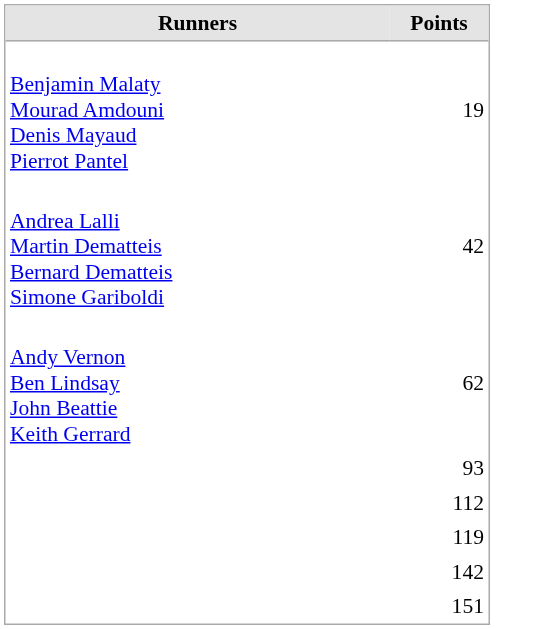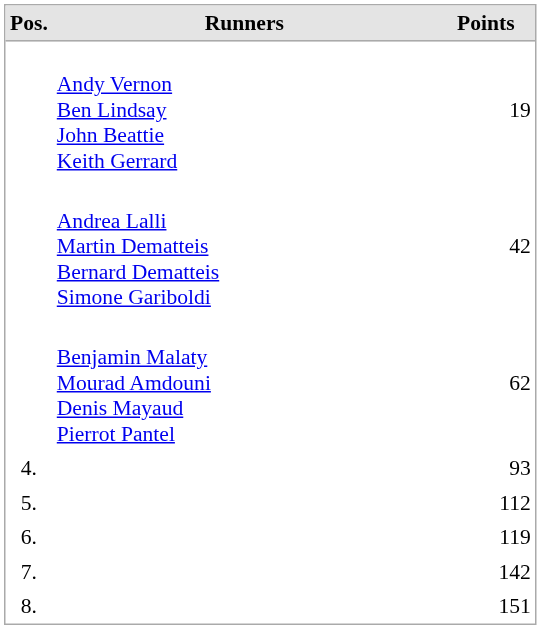 <table cellspacing="0" cellpadding="3" style="border:1px solid #AAAAAA;font-size:90%">
 <tr bgcolor="#E4E4E4">
+<th style="border-bottom:1px solid #AAAAAA" width=10>Pos.</th>
 <th style="border-bottom:1px solid #AAAAAA" width=250>Runners</th>
 <th style="border-bottom:1px solid #AAAAAA" width=60>Points</th>
 </tr>
 <tr align="center">
-<td align="left"><br> <a href='#'>Benjamin Malaty</a><br> <a href='#'>Mourad Amdouni</a><br> <a href='#'>Denis Mayaud</a><br> <a href='#'>Pierrot Pantel</a></td>
+<td align="center" valign="top"></td>
+<td align="left"><br> <a href='#'>Andy Vernon</a><br> <a href='#'>Ben Lindsay</a><br> <a href='#'>John Beattie</a><br> <a href='#'>Keith Gerrard</a></td>
 <td align="right">19</td>
 </tr>
 <tr align="center">
+<td align="center" valign="top"></td>
 <td align="left"><br> <a href='#'>Andrea Lalli</a><br> <a href='#'>Martin Dematteis</a><br> <a href='#'>Bernard Dematteis</a><br> <a href='#'>Simone Gariboldi</a></td>
 <td align="right">42</td>
 </tr>
 <tr align="center">
-<td align="left"><br> <a href='#'>Andy Vernon</a><br> <a href='#'>Ben Lindsay</a><br> <a href='#'>John Beattie</a><br> <a href='#'>Keith Gerrard</a></td>
+<td align="center" valign="top"></td>
+<td align="left"><br> <a href='#'>Benjamin Malaty</a><br> <a href='#'>Mourad Amdouni</a><br> <a href='#'>Denis Mayaud</a><br> <a href='#'>Pierrot Pantel</a></td>
 <td align="right">62</td>
 </tr>
 <tr align="center">
+<td align="center" valign="top">4.</td>
 <td align="left"></td>
 <td align="right">93</td>
 </tr>
 <tr align="center">
+<td align="center" valign="top">5.</td>
 <td align="left"></td>
 <td align="right">112</td>
 </tr>
 <tr align="center">
+<td align="center" valign="top">6.</td>
 <td align="left"></td>
 <td align="right">119</td>
 </tr>
 <tr align="center">
+<td align="center" valign="top">7.</td>
 <td align="left"></td>
 <td align="right">142</td>
 </tr>
 <tr align="center">
+<td align="center" valign="top">8.</td>
 <td align="left"></td>
 <td align="right">151</td>
 </tr>
 </table>
